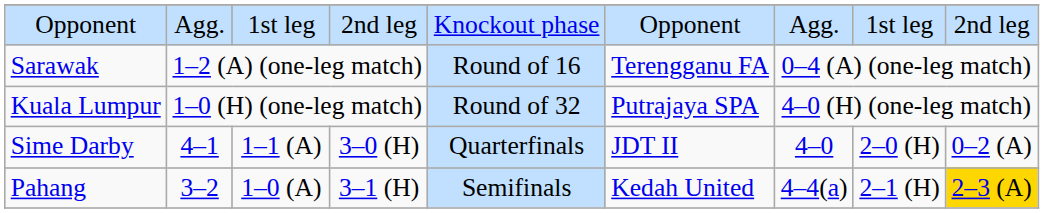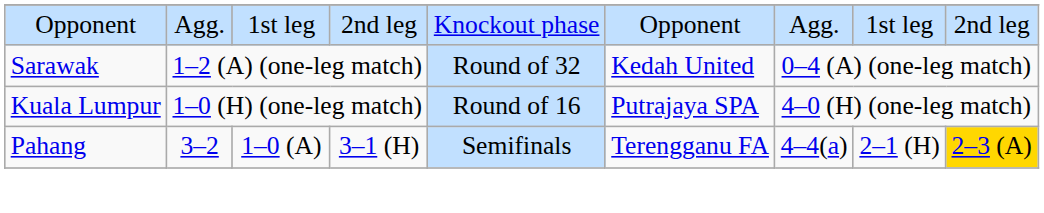 <table class="wikitable" style="text-align: center;">
 <tr>
 </tr>
 <tr bgcolor=#c1e0ff>
 <td>Opponent</td>
 <td>Agg.</td>
 <td>1st leg</td>
 <td>2nd leg</td>
 <td><a href='#'>Knockout phase</a></td>
 <td>Opponent</td>
 <td>Agg.</td>
 <td>1st leg</td>
 <td>2nd leg</td>
 </tr>
 <tr>
 <td align=left><a href='#'>Sarawak</a></td>
 <td colspan=3><a href='#'>1–2</a> (A) (one-leg match)</td>
-<td bgcolor=#c1e0ff>Round of 16</td>
-<td align=left><a href='#'>Terengganu FA</a></td>
+<td bgcolor=#c1e0ff>Round of 32</td>
+<td align=left><a href='#'>Kedah United</a></td>
 <td colspan=3><a href='#'>0–4</a> (A)  (one-leg match)</td>
 </tr>
 <tr>
 <td align=left><a href='#'>Kuala Lumpur</a></td>
 <td colspan=3><a href='#'>1–0</a> (H) (one-leg match)</td>
-<td bgcolor=#c1e0ff>Round of 32</td>
+<td bgcolor=#c1e0ff>Round of 16</td>
 <td align=left><a href='#'>Putrajaya SPA</a></td>
 <td colspan=3><a href='#'>4–0</a> (H) (one-leg match)</td>
-</tr>
-<tr>
-<td align=left><a href='#'>Sime Darby</a></td>
-<td><a href='#'>4–1</a></td>
-<td><a href='#'>1–1</a> (A)</td>
-<td><a href='#'>3–0</a> (H)</td>
-<td bgcolor=#c1e0ff>Quarterfinals</td>
-<td align=left><a href='#'>JDT II</a></td>
-<td><a href='#'>4–0</a></td>
-<td><a href='#'>2–0</a> (H)</td>
-<td><a href='#'>0–2</a> (A)</td>
 </tr>
 <tr>
 <td align=left><a href='#'>Pahang</a></td>
 <td><a href='#'>3–2</a></td>
 <td><a href='#'>1–0</a> (A)</td>
 <td><a href='#'>3–1</a> (H)</td>
 <td bgcolor=#c1e0ff>Semifinals</td>
-<td align=left><a href='#'>Kedah United</a></td>
+<td align=left><a href='#'>Terengganu FA</a></td>
 <td><a href='#'>4–4</a>(<a href='#'>a</a>)</td>
 <td><a href='#'>2–1</a> (H)</td>
 <td style="background: gold;"><a href='#'>2–3</a> (A)</td>
 </tr>
 </table>
